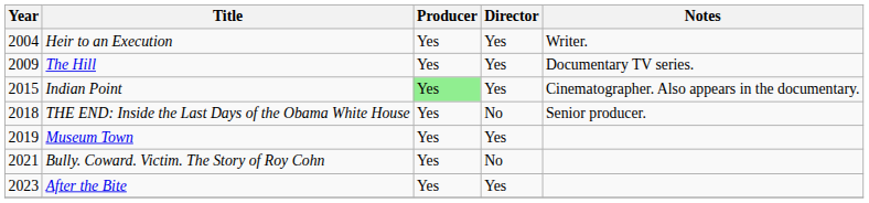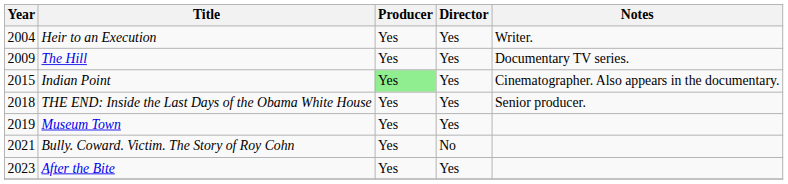 <table class="sortable wikitable">
 <tr>
 <th>Year</th>
 <th>Title</th>
 <th>Producer</th>
 <th>Director</th>
 <th>Notes</th>
 </tr>
 <tr>
 <td>2004</td>
 <td><em>Heir to an Execution</em></td>
 <td>Yes</td>
 <td>Yes</td>
 <td>Writer.</td>
 </tr>
 <tr>
 <td>2009</td>
 <td><em><a href='#'>The Hill</a></em></td>
 <td>Yes</td>
 <td>Yes</td>
 <td>Documentary TV series.</td>
 </tr>
 <tr>
 <td>2015</td>
 <td><em>Indian Point</em></td>
 <td style="background: lightgreen;">Yes</td>
 <td>Yes</td>
 <td>Cinematographer. Also appears in the documentary.</td>
 </tr>
 <tr>
 <td>2018</td>
 <td><em>THE END: Inside the Last Days of the Obama White House</em></td>
 <td>Yes</td>
-<td>No</td>
+<td>Yes</td>
 <td>Senior producer.</td>
 </tr>
 <tr>
 <td>2019</td>
 <td><em><a href='#'>Museum Town</a></em></td>
 <td>Yes</td>
 <td>Yes</td>
 <td></td>
 </tr>
 <tr>
 <td>2021</td>
 <td><em>Bully. Coward. Victim. The Story of Roy Cohn</em></td>
 <td>Yes</td>
 <td>No</td>
 </tr>
 <tr>
 <td>2023</td>
 <td><em><a href='#'>After the Bite</a></em></td>
 <td>Yes</td>
 <td>Yes</td>
 <td></td>
 </tr>
 <tr>
 </tr>
 </table>
